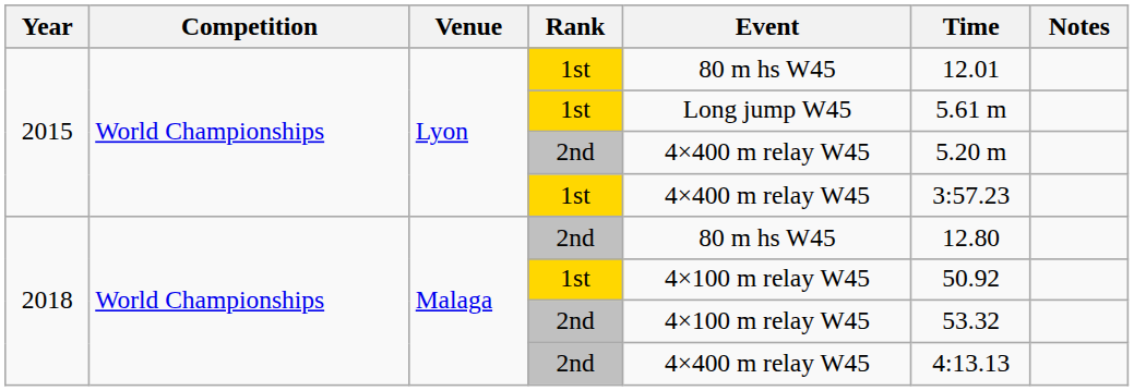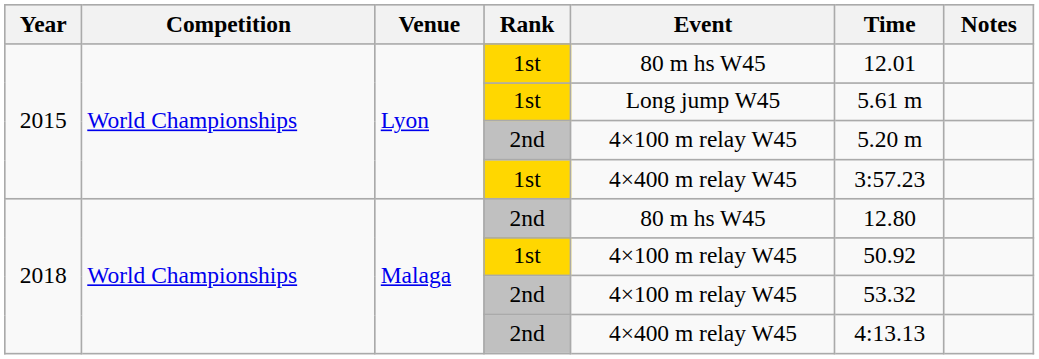 <table class="wikitable" width=50% style="font-size:90%; text-align:center;">
 <tr>
 <th>Year</th>
 <th>Competition</th>
 <th>Venue</th>
 <th>Rank</th>
 <th>Event</th>
 <th>Time</th>
 <th>Notes</th>
 </tr>
 <tr>
 <td rowspan=4>2015</td>
 <td rowspan=4 align=left><a href='#'>World Championships</a></td>
 <td rowspan=4 align=left> <a href='#'>Lyon</a></td>
 <td bgcolor=gold>1st</td>
 <td>80 m hs W45</td>
 <td>12.01</td>
 <td></td>
 </tr>
 <tr>
 <td bgcolor=gold>1st</td>
 <td>Long jump W45</td>
 <td>5.61 m</td>
 <td></td>
 </tr>
 <tr>
 <td bgcolor=silver>2nd</td>
-<td>4×400 m relay W45</td>
+<td>4×100 m relay W45</td>
 <td>5.20 m</td>
 <td></td>
 </tr>
 <tr>
 <td bgcolor=gold>1st</td>
 <td>4×400 m relay W45</td>
 <td>3:57.23</td>
 <td></td>
 </tr>
 <tr>
 <td rowspan=4>2018</td>
 <td rowspan=4 align=left><a href='#'>World Championships</a></td>
 <td rowspan=4 align=left> <a href='#'>Malaga</a></td>
 <td bgcolor=silver>2nd</td>
 <td>80 m hs W45</td>
 <td>12.80</td>
 <td></td>
 </tr>
 <tr>
 <td bgcolor=gold>1st</td>
 <td>4×100 m relay W45</td>
 <td>50.92</td>
 <td></td>
 </tr>
 <tr>
 <td bgcolor=silver>2nd</td>
 <td>4×100 m relay W45</td>
 <td>53.32</td>
 <td></td>
 </tr>
 <tr>
 <td bgcolor=silver>2nd</td>
 <td>4×400 m relay W45</td>
 <td>4:13.13</td>
 <td></td>
 </tr>
 </table>
